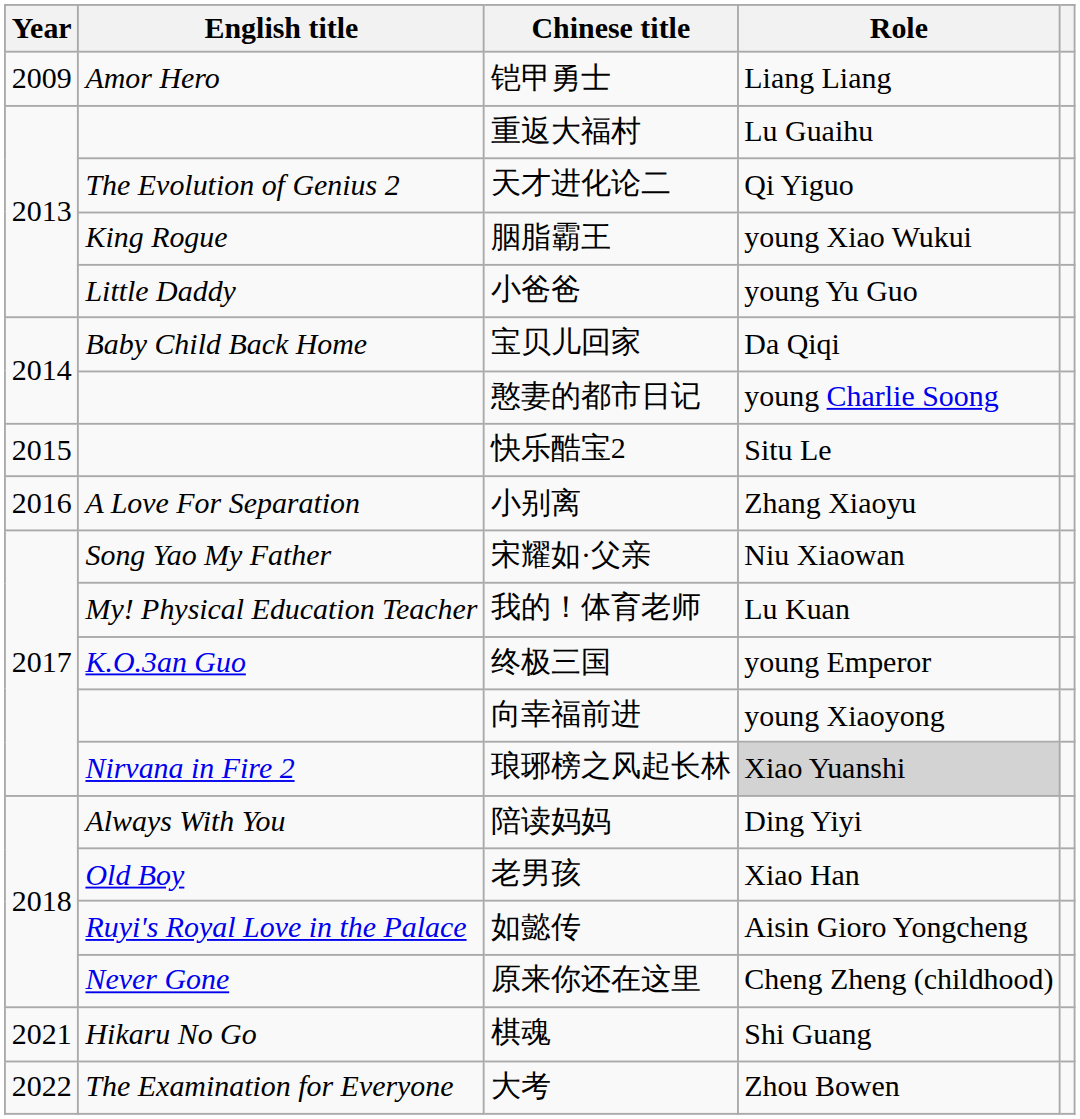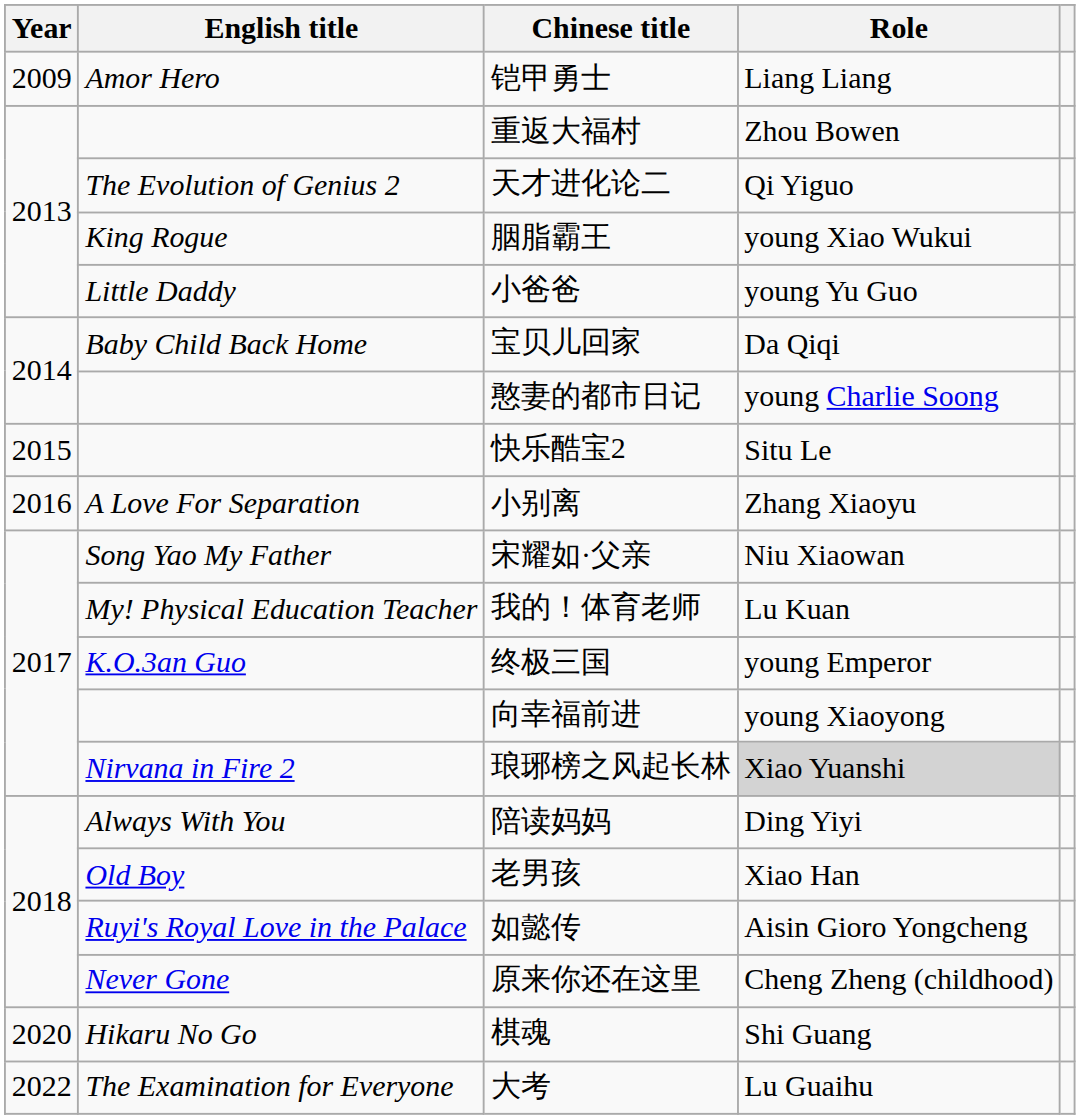 <table class="wikitable">
 <tr>
 <th>Year</th>
 <th>English title</th>
 <th>Chinese title</th>
 <th>Role</th>
 <th></th>
 </tr>
 <tr>
 <td>2009</td>
 <td><em>Amor Hero</em></td>
 <td>铠甲勇士</td>
 <td>Liang Liang</td>
 <td></td>
 </tr>
 <tr>
 <td rowspan=4>2013</td>
 <td></td>
 <td>重返大福村</td>
-<td>Lu Guaihu</td>
+<td>Zhou Bowen</td>
 <td></td>
 </tr>
 <tr>
 <td><em>The Evolution of Genius 2 </em></td>
 <td>天才进化论二</td>
 <td>Qi Yiguo</td>
 <td></td>
 </tr>
 <tr>
 <td><em>King Rogue</em></td>
 <td>胭脂霸王</td>
 <td>young Xiao Wukui</td>
 <td></td>
 </tr>
 <tr>
 <td><em>Little Daddy</em></td>
 <td>小爸爸</td>
 <td>young Yu Guo</td>
 <td></td>
 </tr>
 <tr>
 <td rowspan=2>2014</td>
 <td><em>Baby Child Back Home </em></td>
 <td>宝贝儿回家</td>
 <td>Da Qiqi</td>
 <td></td>
 </tr>
 <tr>
 <td></td>
 <td>憨妻的都市日记</td>
 <td>young <a href='#'>Charlie Soong</a></td>
 <td></td>
 </tr>
 <tr>
 <td>2015</td>
 <td></td>
 <td>快乐酷宝2</td>
 <td>Situ Le</td>
 <td></td>
 </tr>
 <tr>
 <td>2016</td>
 <td><em>A Love For Separation</em></td>
 <td>小别离</td>
 <td>Zhang Xiaoyu</td>
 <td></td>
 </tr>
 <tr>
 <td rowspan=5>2017</td>
 <td><em>Song Yao My Father</em></td>
 <td>宋耀如·父亲</td>
 <td>Niu Xiaowan</td>
 <td></td>
 </tr>
 <tr>
 <td><em>My! Physical Education Teacher</em></td>
 <td>我的！体育老师</td>
 <td>Lu Kuan</td>
 <td></td>
 </tr>
 <tr>
 <td><em><a href='#'>K.O.3an Guo</a></em></td>
 <td>终极三国</td>
 <td>young Emperor</td>
 <td></td>
 </tr>
 <tr>
 <td></td>
 <td>向幸福前进</td>
 <td>young Xiaoyong</td>
 <td></td>
 </tr>
 <tr>
 <td><em><a href='#'>Nirvana in Fire 2</a></em></td>
 <td>琅琊榜之风起长林</td>
 <td style="background: lightgrey;">Xiao Yuanshi</td>
 <td></td>
 </tr>
 <tr>
 <td rowspan=4>2018</td>
 <td><em>Always With You</em></td>
 <td>陪读妈妈</td>
 <td>Ding Yiyi</td>
 <td></td>
 </tr>
 <tr>
 <td><em><a href='#'>Old Boy</a></em></td>
 <td>老男孩</td>
 <td>Xiao Han</td>
 <td></td>
 </tr>
 <tr>
 <td><em><a href='#'>Ruyi's Royal Love in the Palace</a></em></td>
 <td>如懿传</td>
 <td>Aisin Gioro Yongcheng</td>
 <td></td>
 </tr>
 <tr>
 <td><em><a href='#'>Never Gone</a></em></td>
 <td>原来你还在这里</td>
 <td>Cheng Zheng (childhood)</td>
 <td></td>
 </tr>
 <tr>
-<td rowspan=1>2021</td>
+<td rowspan=1>2020</td>
 <td><em>Hikaru No Go </em></td>
 <td>棋魂</td>
 <td>Shi Guang</td>
 <td></td>
 </tr>
 <tr>
 <td>2022</td>
 <td><em>The Examination for Everyone</em></td>
 <td>大考</td>
-<td>Zhou Bowen</td>
+<td>Lu Guaihu</td>
 <td></td>
 </tr>
 </table>
